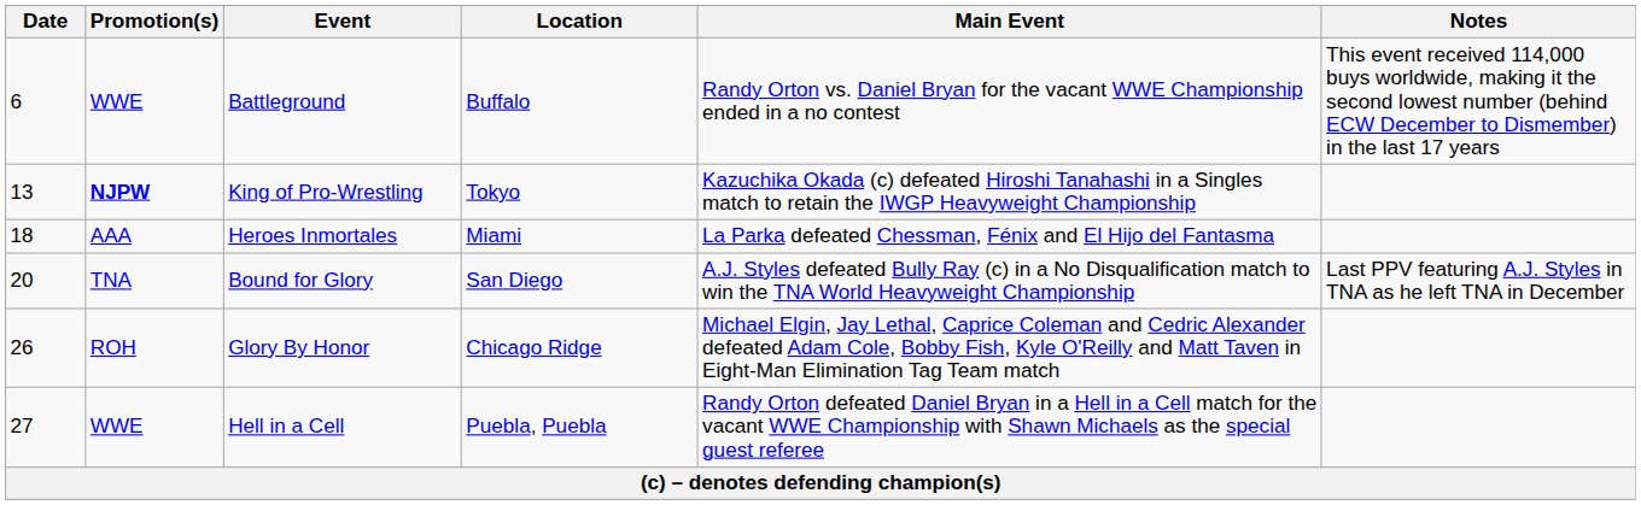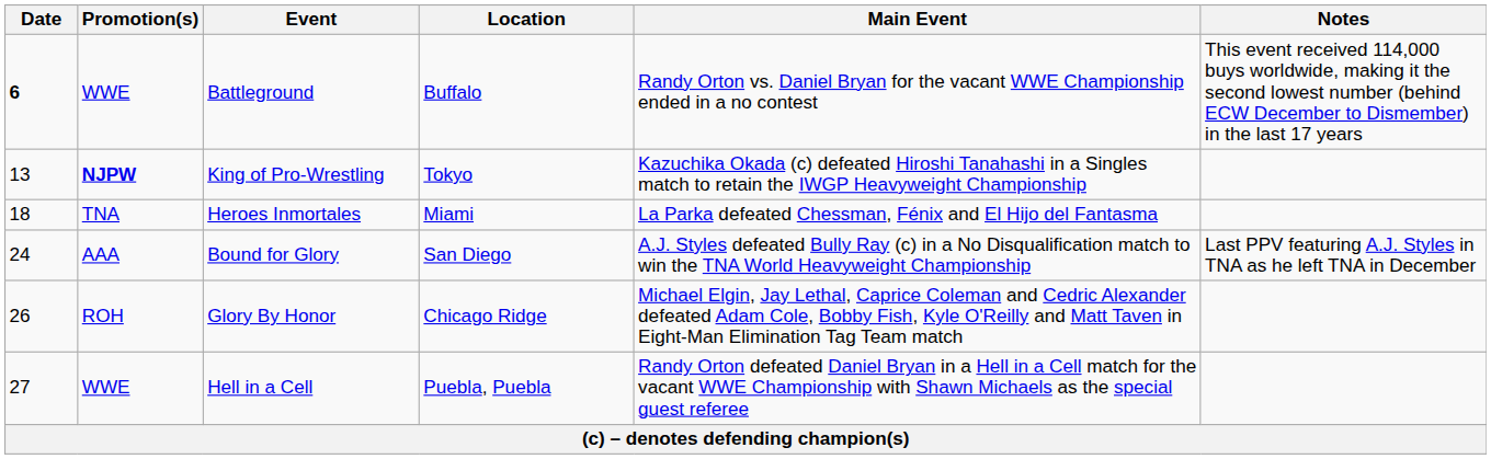 <table class="wikitable" style="width:100%;">
 <tr>
 <th width=5%>Date</th>
 <th width=5%>Promotion(s)</th>
 <th width=15%>Event</th>
 <th width=15%>Location</th>
 <th width=40%>Main Event</th>
 <th width=20%>Notes</th>
 </tr>
 <tr>
-<td>6</td>
+<td><strong>6</strong></td>
 <td><a href='#'>WWE</a></td>
 <td><a href='#'>Battleground</a></td>
 <td><a href='#'>Buffalo</a></td>
 <td><a href='#'>Randy Orton</a> vs. <a href='#'>Daniel Bryan</a> for the vacant <a href='#'>WWE Championship</a> ended in a no contest</td>
 <td>This event received 114,000 buys worldwide, making it the second lowest number (behind <a href='#'>ECW December to Dismember</a>) in the last 17 years</td>
 </tr>
 <tr>
 <td>13</td>
 <td><strong><a href='#'>NJPW</a></strong></td>
 <td><a href='#'>King of Pro-Wrestling</a></td>
 <td><a href='#'>Tokyo</a></td>
 <td><a href='#'>Kazuchika Okada</a> (c) defeated <a href='#'>Hiroshi Tanahashi</a> in a Singles match to retain the <a href='#'>IWGP Heavyweight Championship</a></td>
 <td></td>
 </tr>
 <tr>
 <td>18</td>
-<td><a href='#'>AAA</a></td>
+<td><a href='#'>TNA</a></td>
 <td><a href='#'>Heroes Inmortales</a></td>
 <td><a href='#'>Miami</a></td>
 <td><a href='#'>La Parka</a> defeated <a href='#'>Chessman</a>, <a href='#'>Fénix</a> and <a href='#'>El Hijo del Fantasma</a></td>
 <td></td>
 </tr>
 <tr>
-<td>20</td>
-<td><a href='#'>TNA</a></td>
+<td>24</td>
+<td><a href='#'>AAA</a></td>
 <td><a href='#'>Bound for Glory</a></td>
 <td><a href='#'>San Diego</a></td>
 <td><a href='#'>A.J. Styles</a> defeated <a href='#'>Bully Ray</a> (c) in a No Disqualification match to win the <a href='#'>TNA World Heavyweight Championship</a></td>
 <td>Last PPV featuring <a href='#'>A.J. Styles</a> in TNA as he left TNA in December</td>
 </tr>
 <tr>
 <td>26</td>
 <td><a href='#'>ROH</a></td>
 <td><a href='#'>Glory By Honor</a></td>
 <td><a href='#'>Chicago Ridge</a></td>
 <td><a href='#'>Michael Elgin</a>, <a href='#'>Jay Lethal</a>, <a href='#'>Caprice Coleman</a> and <a href='#'>Cedric Alexander</a> defeated <a href='#'>Adam Cole</a>, <a href='#'>Bobby Fish</a>, <a href='#'>Kyle O'Reilly</a> and <a href='#'>Matt Taven</a> in Eight-Man Elimination Tag Team match</td>
 <td></td>
 </tr>
 <tr>
 <td>27</td>
 <td><a href='#'>WWE</a></td>
 <td><a href='#'>Hell in a Cell</a></td>
 <td><a href='#'>Puebla</a>, <a href='#'>Puebla</a></td>
 <td><a href='#'>Randy Orton</a> defeated <a href='#'>Daniel Bryan</a> in a <a href='#'>Hell in a Cell</a> match for the vacant <a href='#'>WWE Championship</a> with <a href='#'>Shawn Michaels</a> as the <a href='#'>special guest referee</a></td>
 <td></td>
 </tr>
 <tr>
 <th colspan="6">(c) – denotes defending champion(s)</th>
 </tr>
 </table>
